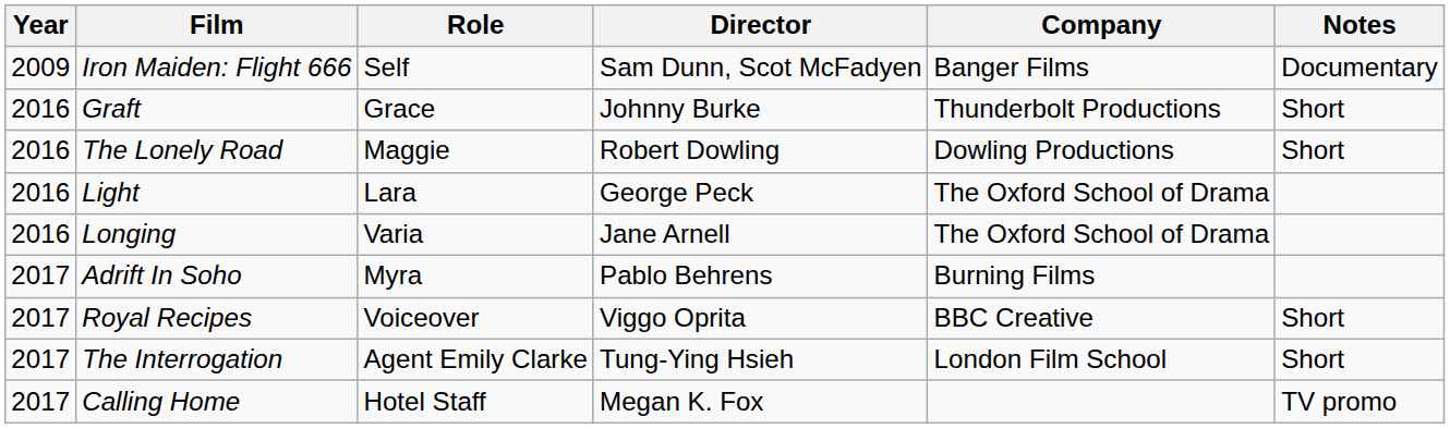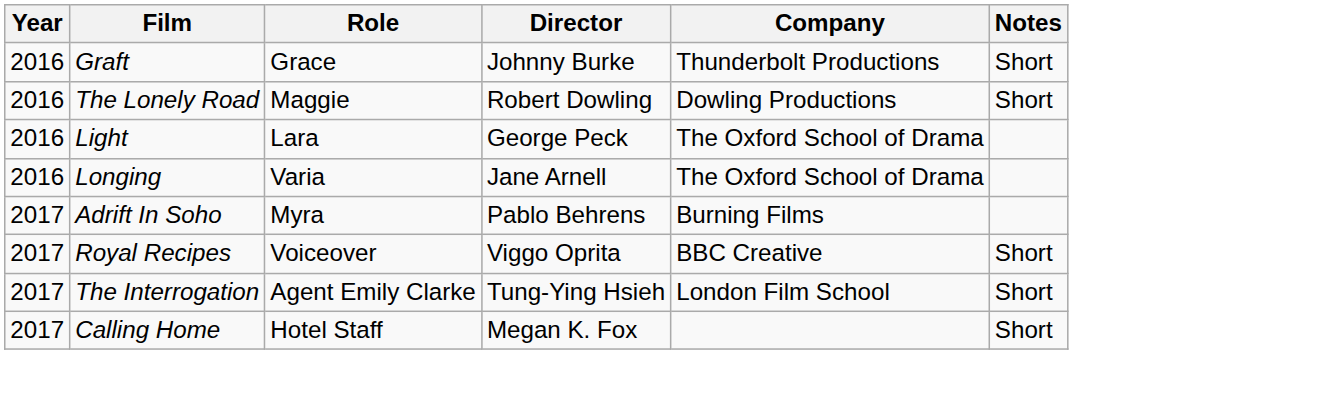 <table class="wikitable sortable">
 <tr>
 <th>Year</th>
 <th>Film</th>
 <th>Role</th>
 <th>Director</th>
 <th>Company</th>
 <th>Notes</th>
-</tr>
-<tr>
-<td>2009</td>
-<td><em>Iron Maiden: Flight 666</em></td>
-<td>Self</td>
-<td>Sam Dunn, Scot McFadyen</td>
-<td>Banger Films</td>
-<td>Documentary</td>
 </tr>
 <tr>
 <td>2016</td>
 <td><em>Graft</em></td>
 <td>Grace</td>
 <td>Johnny Burke</td>
 <td>Thunderbolt Productions</td>
 <td>Short</td>
 </tr>
 <tr>
 <td>2016</td>
 <td><em>The Lonely Road</em></td>
 <td>Maggie</td>
 <td>Robert Dowling</td>
 <td>Dowling Productions</td>
 <td>Short</td>
 </tr>
 <tr>
 <td>2016</td>
 <td><em>Light</em></td>
 <td>Lara</td>
 <td>George Peck</td>
 <td>The Oxford School of Drama</td>
 <td></td>
 </tr>
 <tr>
 <td>2016</td>
 <td><em>Longing</em></td>
 <td>Varia</td>
 <td>Jane Arnell</td>
 <td>The Oxford School of Drama</td>
 <td></td>
 </tr>
 <tr>
 <td>2017</td>
 <td><em>Adrift In Soho</em></td>
 <td>Myra</td>
 <td>Pablo Behrens</td>
 <td>Burning Films</td>
 <td></td>
 </tr>
 <tr>
 <td>2017</td>
 <td><em>Royal Recipes</em></td>
 <td>Voiceover</td>
 <td>Viggo Oprita</td>
 <td>BBC Creative</td>
 <td>Short</td>
 </tr>
 <tr>
 <td>2017</td>
 <td><em>The Interrogation</em></td>
 <td>Agent Emily Clarke</td>
 <td>Tung-Ying Hsieh</td>
 <td>London Film School</td>
 <td>Short</td>
 </tr>
 <tr>
 <td>2017</td>
 <td><em>Calling Home</em></td>
 <td>Hotel Staff</td>
 <td>Megan K. Fox</td>
 <td></td>
-<td>TV promo</td>
+<td>Short</td>
 </tr>
 </table>
